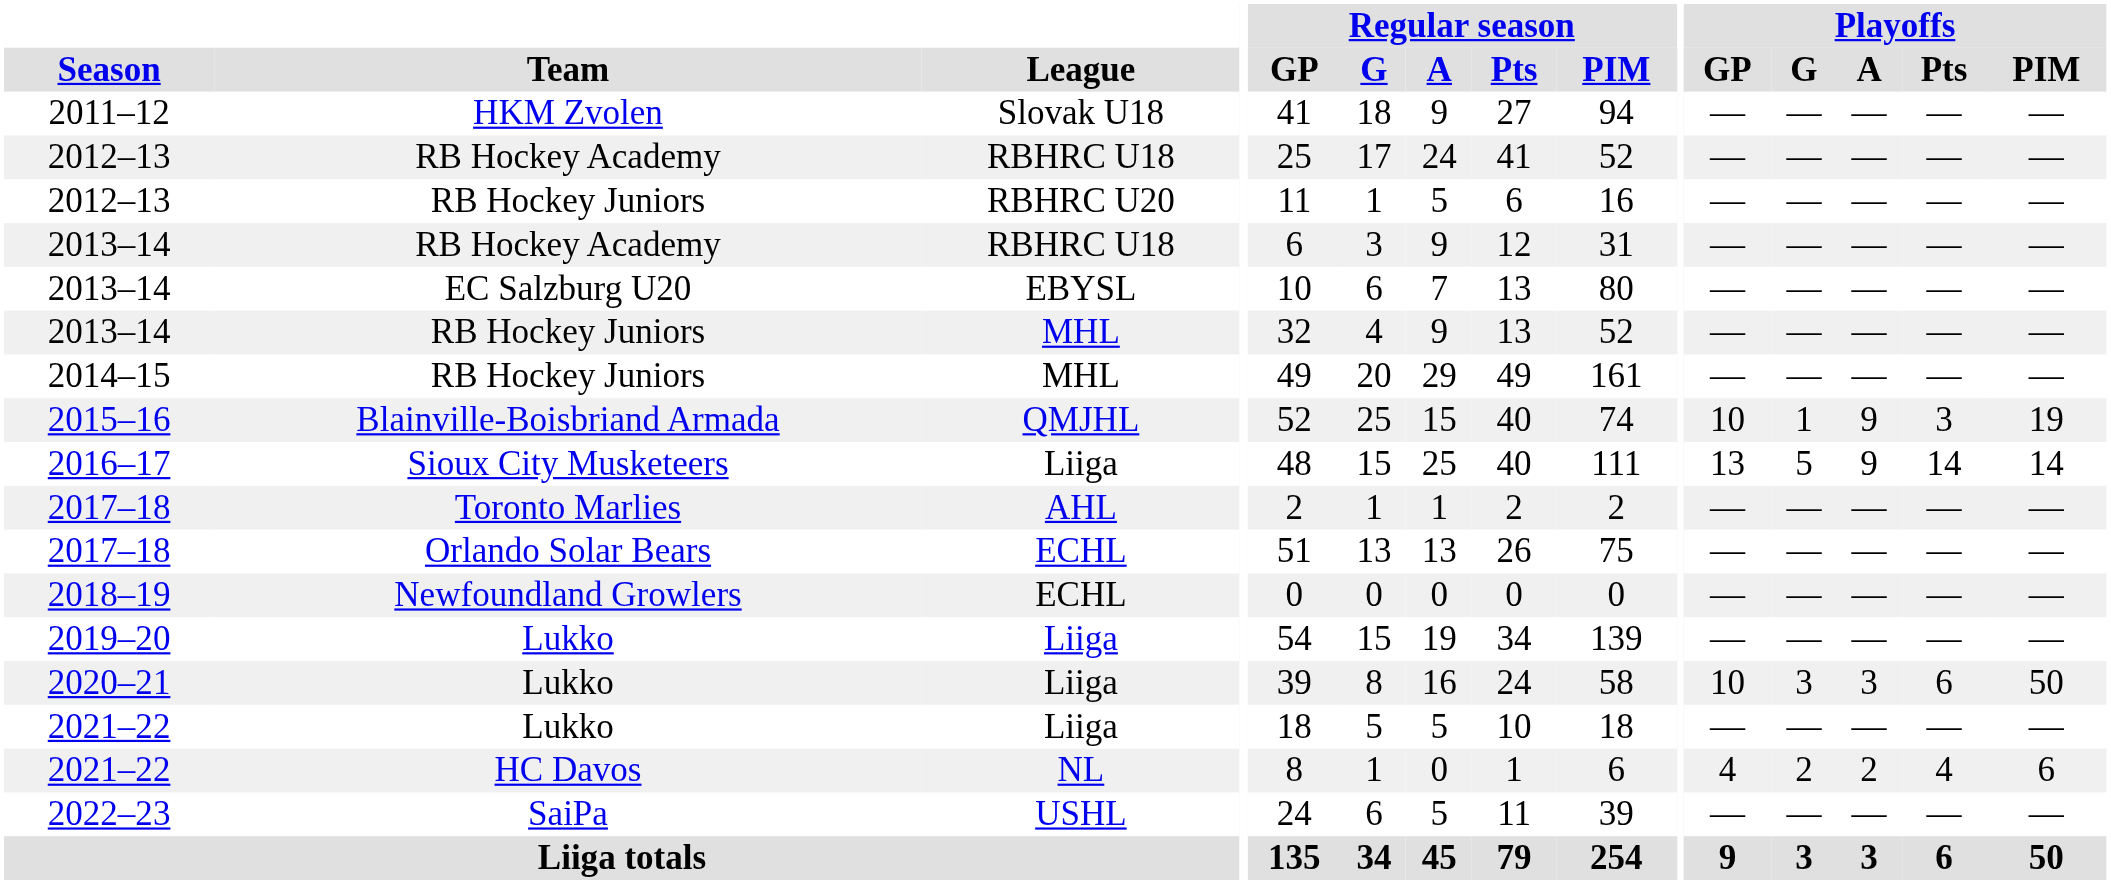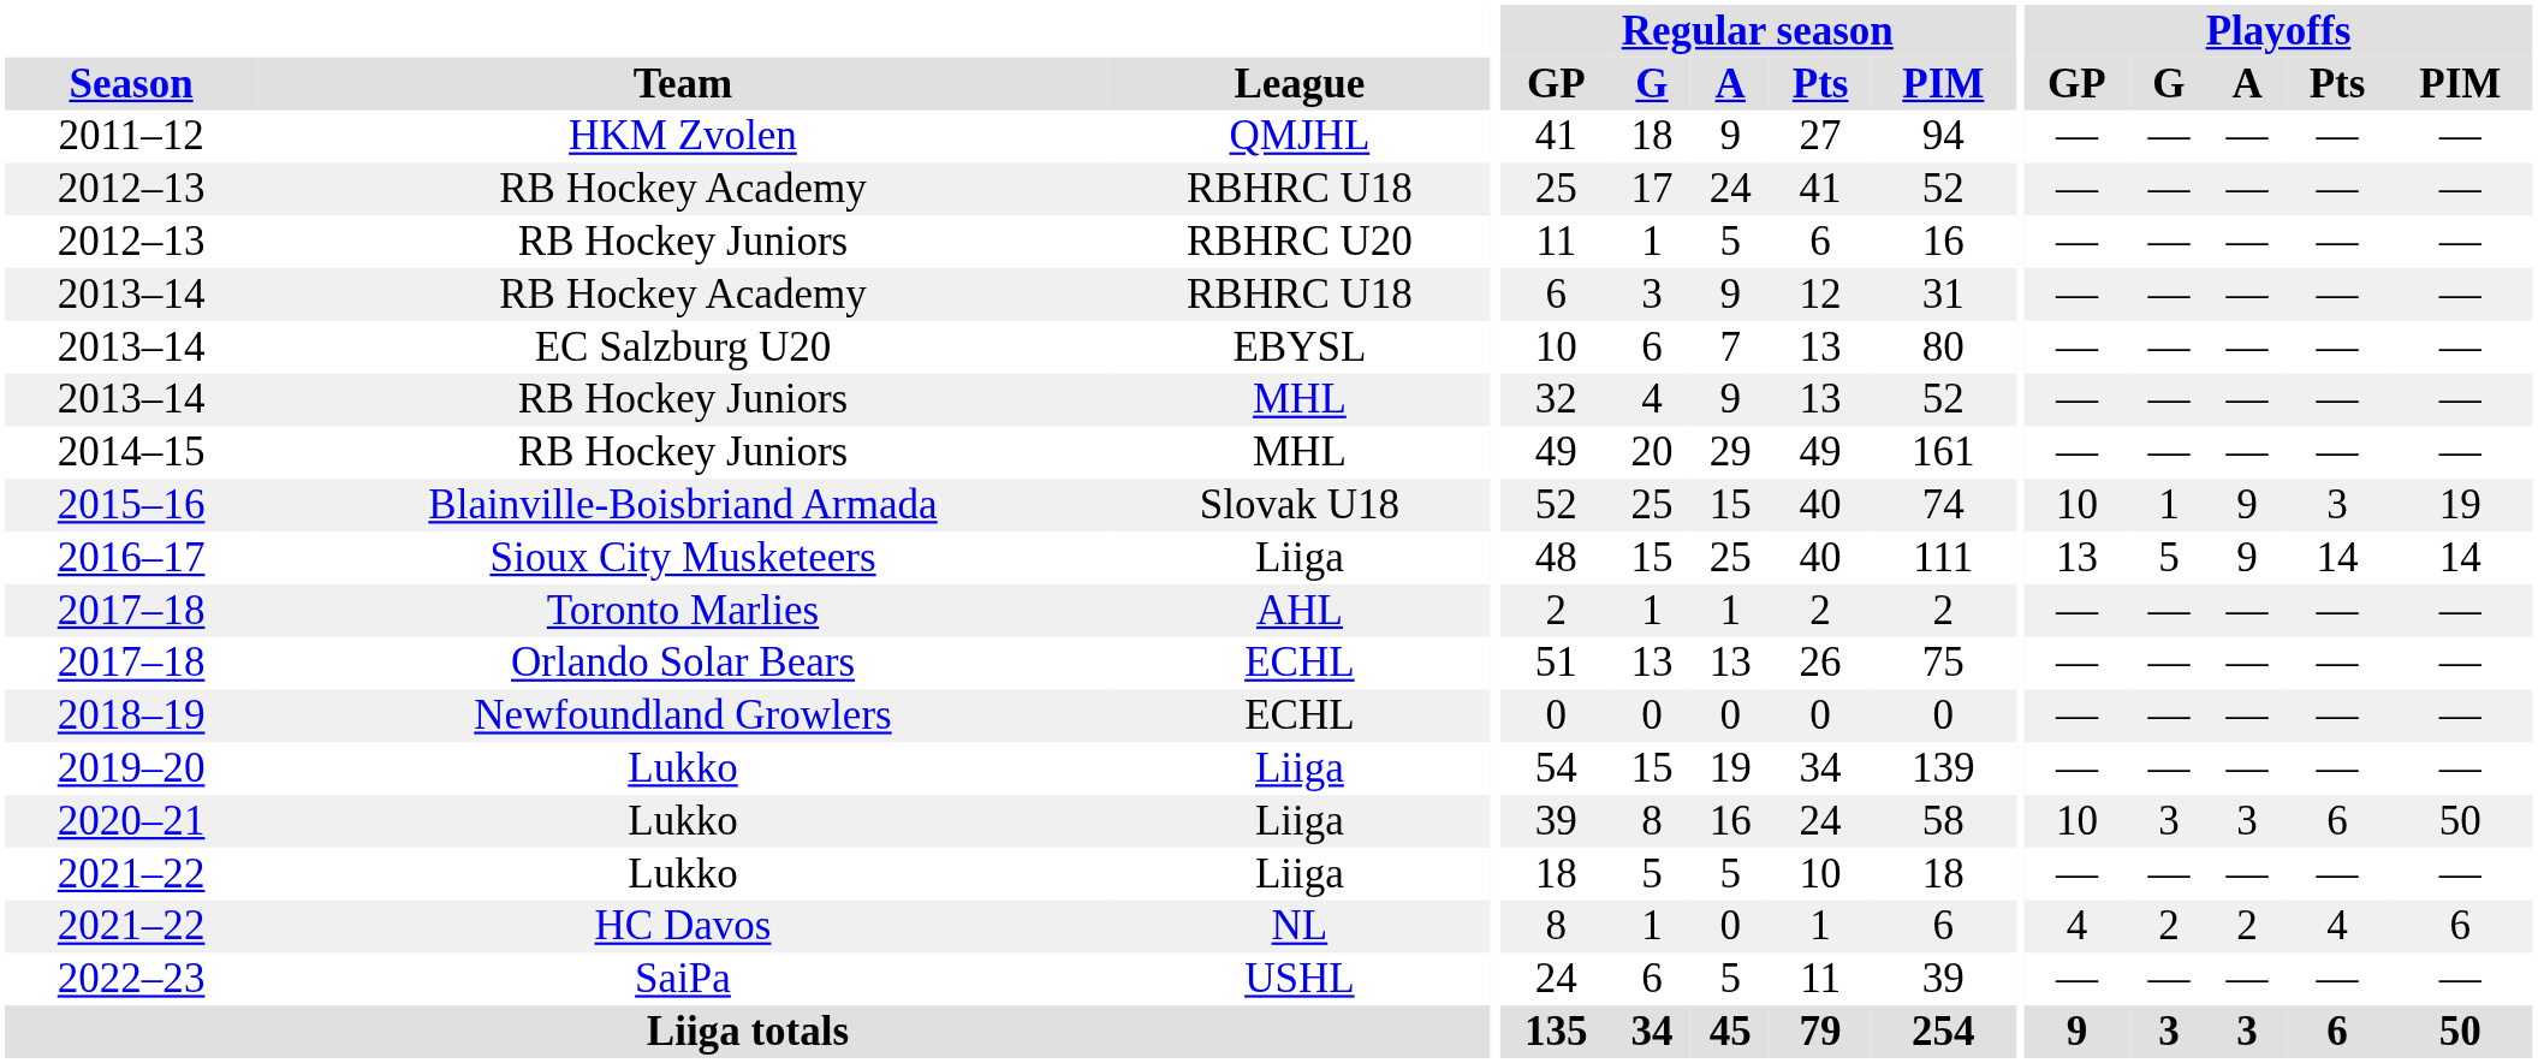 <table border="0" cellpadding="1" cellspacing="0" style="text-align:center; width:60em">
 <tr bgcolor="#e0e0e0">
 <th colspan="3" bgcolor="#ffffff"></th>
 <th rowspan="107" bgcolor="#ffffff"></th>
 <th colspan="5"><a href='#'>Regular season</a></th>
 <th rowspan="107" bgcolor="#ffffff"></th>
 <th colspan="5"><a href='#'>Playoffs</a></th>
 </tr>
 <tr bgcolor="#e0e0e0">
 <th><a href='#'>Season</a></th>
 <th>Team</th>
 <th>League</th>
 <th>GP</th>
 <th><a href='#'>G</a></th>
 <th><a href='#'>A</a></th>
 <th><a href='#'>Pts</a></th>
 <th><a href='#'>PIM</a></th>
 <th>GP</th>
 <th>G</th>
 <th>A</th>
 <th>Pts</th>
 <th>PIM</th>
 </tr>
 <tr>
 <td>2011–12</td>
 <td><a href='#'>HKM Zvolen</a></td>
-<td>Slovak U18</td>
+<td><a href='#'>QMJHL</a></td>
 <td>41</td>
 <td>18</td>
 <td>9</td>
 <td>27</td>
 <td>94</td>
 <td>—</td>
 <td>—</td>
 <td>—</td>
 <td>—</td>
 <td>—</td>
 </tr>
 <tr bgcolor="#f0f0f0">
 <td>2012–13</td>
 <td>RB Hockey Academy</td>
 <td>RBHRC U18</td>
 <td>25</td>
 <td>17</td>
 <td>24</td>
 <td>41</td>
 <td>52</td>
 <td>—</td>
 <td>—</td>
 <td>—</td>
 <td>—</td>
 <td>—</td>
 </tr>
 <tr>
 <td>2012–13</td>
 <td>RB Hockey Juniors</td>
 <td>RBHRC U20</td>
 <td>11</td>
 <td>1</td>
 <td>5</td>
 <td>6</td>
 <td>16</td>
 <td>—</td>
 <td>—</td>
 <td>—</td>
 <td>—</td>
 <td>—</td>
 </tr>
 <tr bgcolor="#f0f0f0">
 <td>2013–14</td>
 <td>RB Hockey Academy</td>
 <td>RBHRC U18</td>
 <td>6</td>
 <td>3</td>
 <td>9</td>
 <td>12</td>
 <td>31</td>
 <td>—</td>
 <td>—</td>
 <td>—</td>
 <td>—</td>
 <td>—</td>
 </tr>
 <tr>
 <td>2013–14</td>
 <td>EC Salzburg U20</td>
 <td>EBYSL</td>
 <td>10</td>
 <td>6</td>
 <td>7</td>
 <td>13</td>
 <td>80</td>
 <td>—</td>
 <td>—</td>
 <td>—</td>
 <td>—</td>
 <td>—</td>
 </tr>
 <tr bgcolor="#f0f0f0">
 <td 2013–14 Junior Hockey League season>2013–14</td>
 <td>RB Hockey Juniors</td>
 <td><a href='#'>MHL</a></td>
 <td>32</td>
 <td>4</td>
 <td>9</td>
 <td>13</td>
 <td>52</td>
 <td>—</td>
 <td>—</td>
 <td>—</td>
 <td>—</td>
 <td>—</td>
 </tr>
 <tr>
 <td 2014–15 Junior Hockey League season>2014–15</td>
 <td>RB Hockey Juniors</td>
 <td>MHL</td>
 <td>49</td>
 <td>20</td>
 <td>29</td>
 <td>49</td>
 <td>161</td>
 <td>—</td>
 <td>—</td>
 <td>—</td>
 <td>—</td>
 <td>—</td>
 </tr>
 <tr bgcolor="#f0f0f0">
 <td><a href='#'>2015–16</a></td>
 <td><a href='#'>Blainville-Boisbriand Armada</a></td>
-<td><a href='#'>QMJHL</a></td>
+<td>Slovak U18</td>
 <td>52</td>
 <td>25</td>
 <td>15</td>
 <td>40</td>
 <td>74</td>
 <td>10</td>
 <td>1</td>
 <td>9</td>
 <td>3</td>
 <td>19</td>
 </tr>
 <tr>
 <td><a href='#'>2016–17</a></td>
 <td><a href='#'>Sioux City Musketeers</a></td>
 <td>Liiga</td>
 <td>48</td>
 <td>15</td>
 <td>25</td>
 <td>40</td>
 <td>111</td>
 <td>13</td>
 <td>5</td>
 <td>9</td>
 <td>14</td>
 <td>14</td>
 </tr>
 <tr bgcolor="#f0f0f0">
 <td><a href='#'>2017–18</a></td>
 <td><a href='#'>Toronto Marlies</a></td>
 <td><a href='#'>AHL</a></td>
 <td>2</td>
 <td>1</td>
 <td>1</td>
 <td>2</td>
 <td>2</td>
 <td>—</td>
 <td>—</td>
 <td>—</td>
 <td>—</td>
 <td>—</td>
 </tr>
 <tr>
 <td><a href='#'>2017–18</a></td>
 <td><a href='#'>Orlando Solar Bears</a></td>
 <td><a href='#'>ECHL</a></td>
 <td>51</td>
 <td>13</td>
 <td>13</td>
 <td>26</td>
 <td>75</td>
 <td>—</td>
 <td>—</td>
 <td>—</td>
 <td>—</td>
 <td>—</td>
 </tr>
 <tr bgcolor="#f0f0f0">
 <td><a href='#'>2018–19</a></td>
 <td><a href='#'>Newfoundland Growlers</a></td>
 <td>ECHL</td>
 <td>0</td>
 <td>0</td>
 <td>0</td>
 <td>0</td>
 <td>0</td>
 <td>—</td>
 <td>—</td>
 <td>—</td>
 <td>—</td>
 <td>—</td>
 </tr>
 <tr>
 <td><a href='#'>2019–20</a></td>
 <td><a href='#'>Lukko</a></td>
 <td><a href='#'>Liiga</a></td>
 <td>54</td>
 <td>15</td>
 <td>19</td>
 <td>34</td>
 <td>139</td>
 <td>—</td>
 <td>—</td>
 <td>—</td>
 <td>—</td>
 <td>—</td>
 </tr>
 <tr bgcolor="#f0f0f0">
 <td><a href='#'>2020–21</a></td>
 <td>Lukko</td>
 <td>Liiga</td>
 <td>39</td>
 <td>8</td>
 <td>16</td>
 <td>24</td>
 <td>58</td>
 <td>10</td>
 <td>3</td>
 <td>3</td>
 <td>6</td>
 <td>50</td>
 </tr>
 <tr>
 <td><a href='#'>2021–22</a></td>
 <td>Lukko</td>
 <td>Liiga</td>
 <td>18</td>
 <td>5</td>
 <td>5</td>
 <td>10</td>
 <td>18</td>
 <td>—</td>
 <td>—</td>
 <td>—</td>
 <td>—</td>
 <td>—</td>
 </tr>
 <tr bgcolor="#f0f0f0">
 <td><a href='#'>2021–22</a></td>
 <td><a href='#'>HC Davos</a></td>
 <td><a href='#'>NL</a></td>
 <td>8</td>
 <td>1</td>
 <td>0</td>
 <td>1</td>
 <td>6</td>
 <td>4</td>
 <td>2</td>
 <td>2</td>
 <td>4</td>
 <td>6</td>
 </tr>
 <tr>
 <td><a href='#'>2022–23</a></td>
 <td><a href='#'>SaiPa</a></td>
 <td><a href='#'>USHL</a></td>
 <td>24</td>
 <td>6</td>
 <td>5</td>
 <td>11</td>
 <td>39</td>
 <td>—</td>
 <td>—</td>
 <td>—</td>
 <td>—</td>
 <td>—</td>
 </tr>
 <tr ALIGN="center" bgcolor="#e0e0e0">
 <th colspan="3">Liiga totals</th>
 <th>135</th>
 <th>34</th>
 <th>45</th>
 <th>79</th>
 <th>254</th>
 <th>9</th>
 <th>3</th>
 <th>3</th>
 <th>6</th>
 <th>50</th>
 </tr>
 </table>
